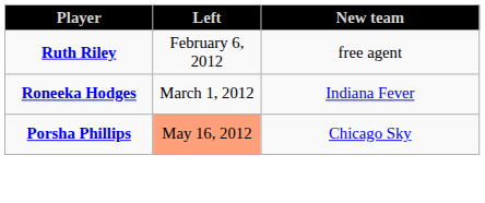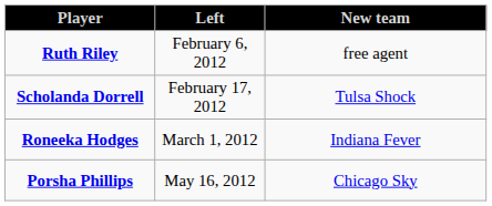 <table class="wikitable" style="text-align: center">
 <tr align="center"  bgcolor="#dddddd">
 <td style="background:#000000;color:#D3D3D3; width:140px"><strong>Player</strong></td>
 <td style="background:#000000;color:#D3D3D3; width:100px"><strong>Left</strong></td>
 <td style="background:#000000;color:#D3D3D3; width:210px"><strong>New team</strong></td>
 </tr>
 <tr style="height:40px">
 <td><strong><a href='#'>Ruth Riley</a></strong></td>
 <td>February 6, 2012</td>
 <td>free agent</td>
 </tr>
 <tr style="height:40px">
+<td><strong><a href='#'>Scholanda Dorrell</a></strong></td>
+<td>February 17, 2012</td>
+<td><a href='#'>Tulsa Shock</a></td>
+</tr>
+<tr style="height:40px">
 <td><strong><a href='#'>Roneeka Hodges</a></strong></td>
 <td>March 1, 2012</td>
 <td><a href='#'>Indiana Fever</a></td>
 </tr>
 <tr style="height:40px">
 <td><strong><a href='#'>Porsha Phillips</a></strong></td>
-<td style="background: lightsalmon;">May 16, 2012</td>
+<td>May 16, 2012</td>
 <td><a href='#'>Chicago Sky</a></td>
 </tr>
 </table>
